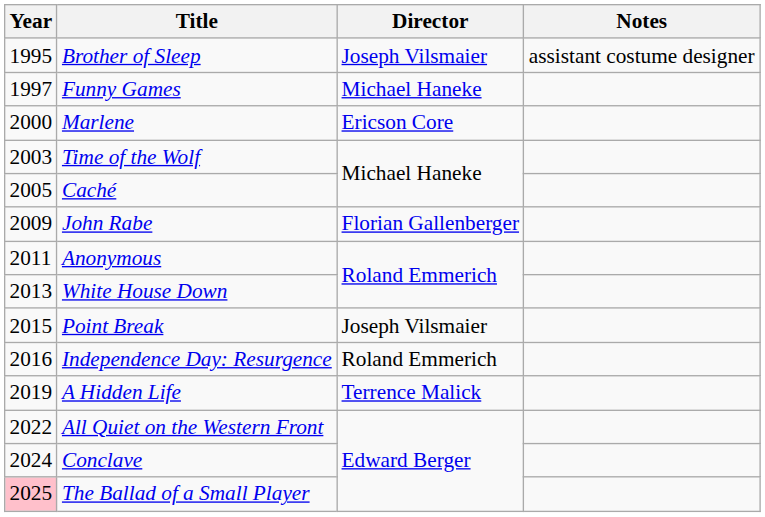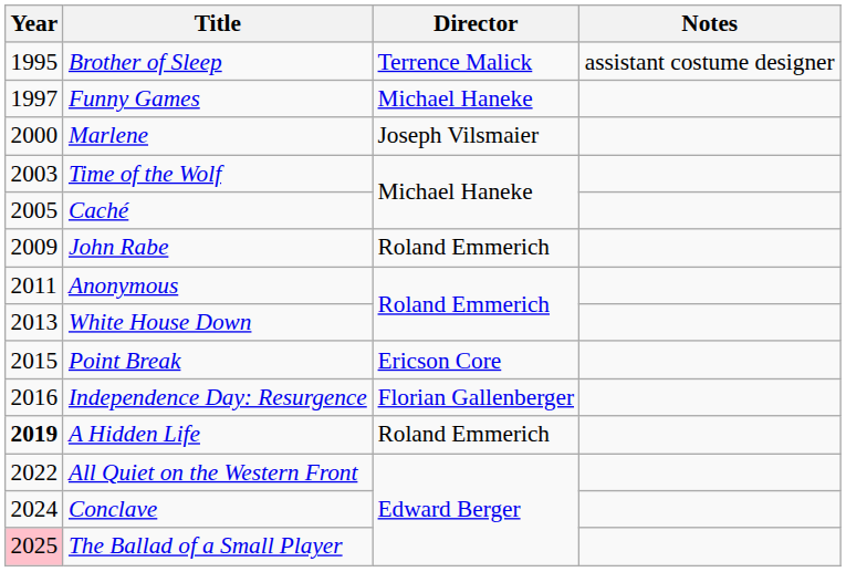 <table class = "wikitable sortable">
 <tr>
 <th>Year</th>
 <th>Title</th>
 <th>Director</th>
 <th class = "unsortable">Notes</th>
 </tr>
 <tr>
 <td>1995</td>
 <td><em><a href='#'>Brother of Sleep</a></em></td>
-<td><a href='#'>Joseph Vilsmaier</a></td>
+<td><a href='#'>Terrence Malick</a></td>
 <td>assistant costume designer</td>
 </tr>
 <tr>
 <td>1997</td>
 <td><em><a href='#'>Funny Games</a></em></td>
 <td><a href='#'>Michael Haneke</a></td>
 <td></td>
 </tr>
 <tr>
 <td>2000</td>
 <td><em><a href='#'>Marlene</a></em></td>
-<td><a href='#'>Ericson Core</a></td>
+<td>Joseph Vilsmaier</td>
 <td></td>
 </tr>
 <tr>
 <td>2003</td>
 <td><em><a href='#'>Time of the Wolf</a></em></td>
 <td rowspan="2">Michael Haneke</td>
 <td></td>
 </tr>
 <tr>
 <td>2005</td>
 <td><em><a href='#'>Caché</a></em></td>
 <td></td>
 </tr>
 <tr>
 <td>2009</td>
 <td><em><a href='#'>John Rabe</a></em></td>
-<td><a href='#'>Florian Gallenberger</a></td>
+<td>Roland Emmerich</td>
 <td></td>
 </tr>
 <tr>
 <td>2011</td>
 <td><em><a href='#'>Anonymous</a></em></td>
 <td rowspan="2"><a href='#'>Roland Emmerich</a></td>
 <td></td>
 </tr>
 <tr>
 <td>2013</td>
 <td><em><a href='#'>White House Down</a></em></td>
 <td></td>
 </tr>
 <tr>
 <td>2015</td>
 <td><em><a href='#'>Point Break</a></em></td>
-<td>Joseph Vilsmaier</td>
+<td><a href='#'>Ericson Core</a></td>
 <td></td>
 </tr>
 <tr>
 <td>2016</td>
 <td><em><a href='#'>Independence Day: Resurgence</a></em></td>
-<td>Roland Emmerich</td>
+<td><a href='#'>Florian Gallenberger</a></td>
 <td></td>
 </tr>
 <tr>
-<td>2019</td>
+<td><strong>2019</strong></td>
 <td><em><a href='#'>A Hidden Life</a></em></td>
-<td><a href='#'>Terrence Malick</a></td>
+<td>Roland Emmerich</td>
 <td></td>
 </tr>
 <tr>
 <td>2022</td>
 <td><em><a href='#'>All Quiet on the Western Front</a></em></td>
 <td rowspan="3"><a href='#'>Edward Berger</a></td>
 <td></td>
 </tr>
 <tr>
 <td>2024</td>
 <td><em><a href='#'>Conclave</a></em></td>
 <td></td>
 </tr>
 <tr>
 <td style="background: pink;">2025</td>
 <td><em><a href='#'>The Ballad of a Small Player</a></em></td>
 <td></td>
 </tr>
 </table>
